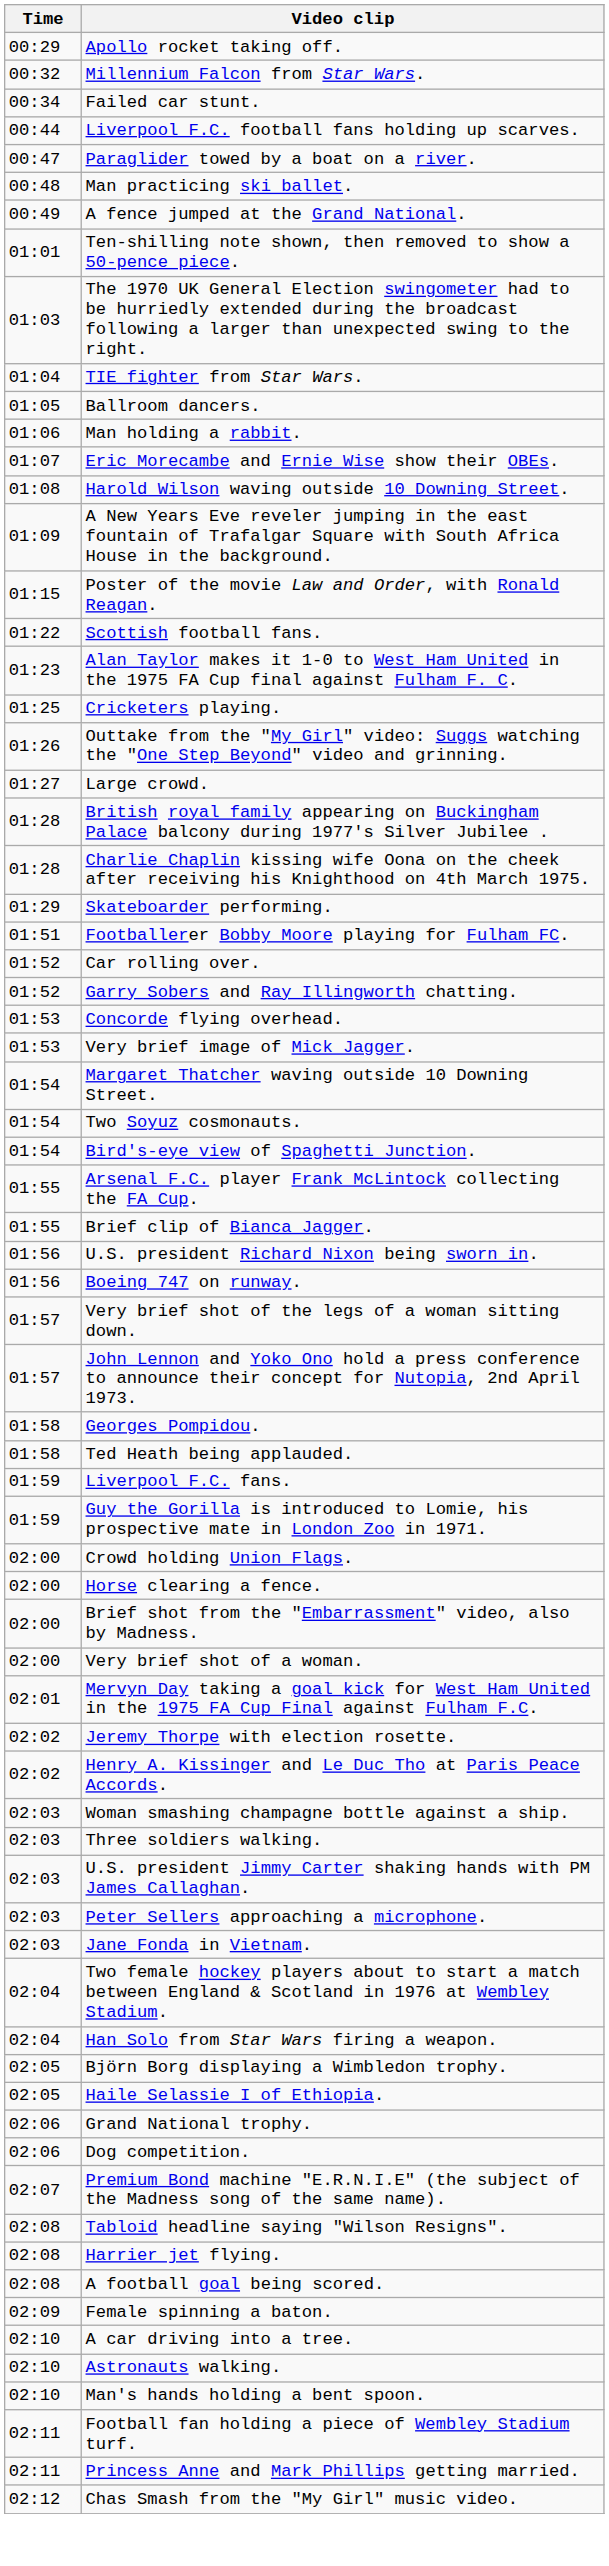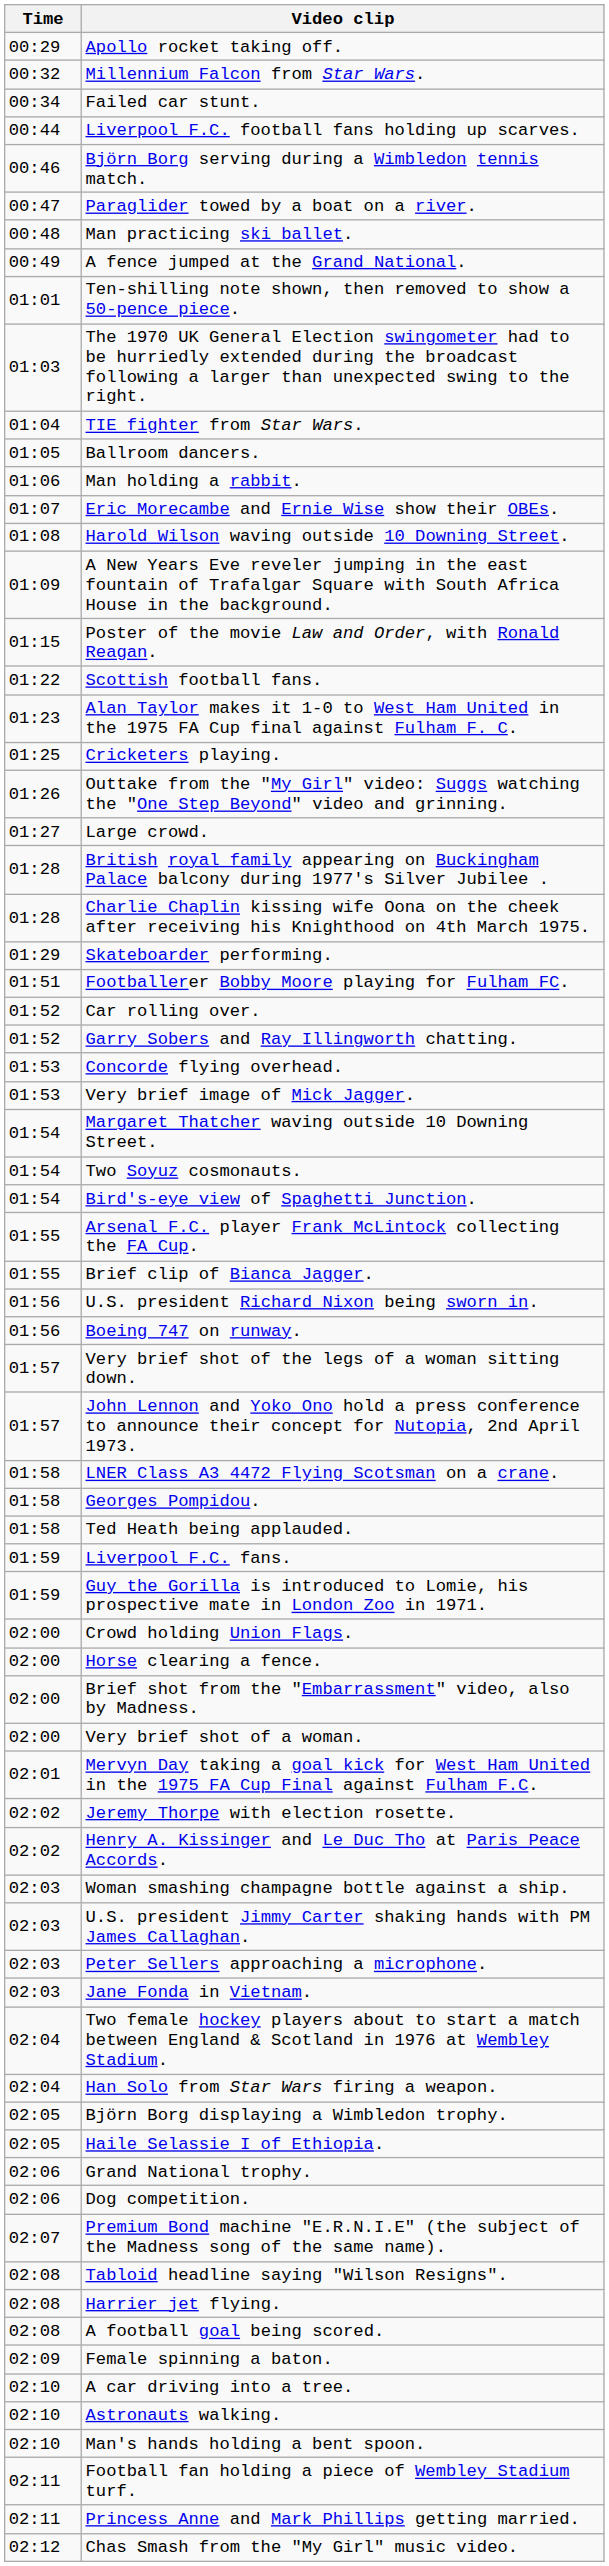 <table class="wikitable">
 <tr>
 <th style="width: 4em">Time</th>
 <th style="width: 30em">Video clip</th>
 </tr>
 <tr>
 <td>00:29</td>
 <td><a href='#'>Apollo</a> rocket taking off.</td>
 </tr>
 <tr>
 <td>00:32</td>
 <td><a href='#'>Millennium Falcon</a> from <em><a href='#'>Star Wars</a></em>.</td>
 </tr>
 <tr>
 <td>00:34</td>
 <td>Failed car stunt.</td>
 </tr>
 <tr>
 <td>00:44</td>
 <td><a href='#'>Liverpool F.C.</a> football fans holding up scarves.</td>
+</tr>
+<tr>
+<td>00:46</td>
+<td><a href='#'>Björn Borg</a> serving during a <a href='#'>Wimbledon</a> <a href='#'>tennis</a> match.</td>
 </tr>
 <tr>
 <td>00:47</td>
 <td><a href='#'>Paraglider</a> towed by a boat on a <a href='#'>river</a>.</td>
 </tr>
 <tr>
 <td>00:48</td>
 <td>Man practicing <a href='#'>ski ballet</a>.</td>
 </tr>
 <tr>
 <td>00:49</td>
 <td>A fence jumped at the <a href='#'>Grand National</a>.</td>
 </tr>
 <tr>
 <td>01:01</td>
 <td>Ten-shilling note shown, then removed to show a <a href='#'>50-pence piece</a>.</td>
 </tr>
 <tr>
 <td>01:03</td>
 <td>The 1970 UK General Election <a href='#'>swingometer</a> had to be hurriedly extended during the broadcast following a larger than unexpected swing to the right.</td>
 </tr>
 <tr>
 <td>01:04</td>
 <td><a href='#'>TIE fighter</a> from <em>Star Wars</em>.</td>
 </tr>
 <tr>
 <td>01:05</td>
 <td>Ballroom dancers.</td>
 </tr>
 <tr>
 <td>01:06</td>
 <td>Man holding a <a href='#'>rabbit</a>.</td>
 </tr>
 <tr>
 <td>01:07</td>
 <td><a href='#'>Eric Morecambe</a> and <a href='#'>Ernie Wise</a> show their <a href='#'>OBEs</a>.</td>
 </tr>
 <tr>
 <td>01:08</td>
 <td><a href='#'>Harold Wilson</a> waving outside <a href='#'>10 Downing Street</a>.</td>
 </tr>
 <tr>
 <td>01:09</td>
 <td>A New Years Eve reveler jumping in the east fountain of Trafalgar Square with South Africa House in the background.</td>
 </tr>
 <tr>
 <td>01:15</td>
 <td>Poster of the movie <em>Law and Order</em>, with <a href='#'>Ronald Reagan</a>.</td>
 </tr>
 <tr>
 <td>01:22</td>
 <td><a href='#'>Scottish</a> football fans.</td>
 </tr>
 <tr>
 <td>01:23</td>
 <td><a href='#'>Alan Taylor</a> makes it 1-0 to <a href='#'>West Ham United</a> in the 1975 FA Cup final against <a href='#'>Fulham F. C</a>.</td>
 </tr>
 <tr>
 <td>01:25</td>
 <td><a href='#'>Cricketers</a> playing.</td>
 </tr>
 <tr>
 <td>01:26</td>
 <td>Outtake from the "<a href='#'>My Girl</a>" video: <a href='#'>Suggs</a> watching the "<a href='#'>One Step Beyond</a>" video and grinning.</td>
 </tr>
 <tr>
 <td>01:27</td>
 <td>Large crowd.</td>
 </tr>
 <tr>
 <td>01:28</td>
 <td><a href='#'>British</a> <a href='#'>royal family</a> appearing on <a href='#'>Buckingham Palace</a> balcony during 1977's Silver Jubilee .</td>
 </tr>
 <tr>
 <td>01:28</td>
 <td><a href='#'>Charlie Chaplin</a> kissing wife Oona on the cheek after receiving his Knighthood on 4th March 1975.</td>
 </tr>
 <tr>
 <td>01:29</td>
 <td><a href='#'>Skateboarder</a> performing.</td>
 </tr>
 <tr>
 <td>01:51</td>
 <td><a href='#'>Footballer</a>er <a href='#'>Bobby Moore</a> playing for <a href='#'>Fulham FC</a>.</td>
 </tr>
 <tr>
 <td>01:52</td>
 <td>Car rolling over.</td>
 </tr>
 <tr>
 <td>01:52</td>
 <td><a href='#'>Garry Sobers</a> and <a href='#'>Ray Illingworth</a> chatting.</td>
 </tr>
 <tr>
 <td>01:53</td>
 <td><a href='#'>Concorde</a> flying overhead.</td>
 </tr>
 <tr>
 <td>01:53</td>
 <td>Very brief image of <a href='#'>Mick Jagger</a>.</td>
 </tr>
 <tr>
 <td>01:54</td>
 <td><a href='#'>Margaret Thatcher</a> waving outside 10 Downing Street.</td>
 </tr>
 <tr>
 <td>01:54</td>
 <td>Two <a href='#'>Soyuz</a> cosmonauts.</td>
 </tr>
 <tr>
 <td>01:54</td>
 <td><a href='#'>Bird's-eye view</a> of <a href='#'>Spaghetti Junction</a>.</td>
 </tr>
 <tr>
 <td>01:55</td>
 <td><a href='#'>Arsenal F.C.</a> player <a href='#'>Frank McLintock</a> collecting the <a href='#'>FA Cup</a>.</td>
 </tr>
 <tr>
 <td>01:55</td>
 <td>Brief clip of <a href='#'>Bianca Jagger</a>.</td>
 </tr>
 <tr>
 <td>01:56</td>
 <td>U.S. president <a href='#'>Richard Nixon</a> being <a href='#'>sworn in</a>.</td>
 </tr>
 <tr>
 <td>01:56</td>
 <td><a href='#'>Boeing 747</a> on <a href='#'>runway</a>.</td>
 </tr>
 <tr>
 <td>01:57</td>
 <td>Very brief shot of the legs of a woman sitting down.</td>
 </tr>
 <tr>
 <td>01:57</td>
 <td><a href='#'>John Lennon</a> and <a href='#'>Yoko Ono</a> hold a press conference to announce their concept for <a href='#'>Nutopia</a>, 2nd April 1973.</td>
 </tr>
 <tr>
 <td>01:58</td>
+<td><a href='#'>LNER Class A3 4472 Flying Scotsman</a> on a <a href='#'>crane</a>.</td>
+</tr>
+<tr>
+<td>01:58</td>
 <td><a href='#'>Georges Pompidou</a>.</td>
 </tr>
 <tr>
 <td>01:58</td>
 <td>Ted Heath being applauded.</td>
 </tr>
 <tr>
 <td>01:59</td>
 <td><a href='#'>Liverpool F.C.</a> fans.</td>
 </tr>
 <tr>
 <td>01:59</td>
 <td><a href='#'>Guy the Gorilla</a> is introduced to Lomie, his prospective mate in <a href='#'>London Zoo</a> in 1971.</td>
 </tr>
 <tr>
 <td>02:00</td>
 <td>Crowd holding <a href='#'>Union Flags</a>.</td>
 </tr>
 <tr>
 <td>02:00</td>
 <td><a href='#'>Horse</a> clearing a fence.</td>
 </tr>
 <tr>
 <td>02:00</td>
 <td>Brief shot from the "<a href='#'>Embarrassment</a>" video, also by Madness.</td>
 </tr>
 <tr>
 <td>02:00</td>
 <td>Very brief shot of a woman.</td>
 </tr>
 <tr>
 <td>02:01</td>
 <td><a href='#'>Mervyn Day</a> taking a <a href='#'>goal kick</a> for <a href='#'>West Ham United</a> in the <a href='#'>1975 FA Cup Final</a> against <a href='#'>Fulham F.C</a>.</td>
 </tr>
 <tr>
 <td>02:02</td>
 <td><a href='#'>Jeremy Thorpe</a> with election rosette.</td>
 </tr>
 <tr>
 <td>02:02</td>
 <td><a href='#'>Henry A. Kissinger</a> and <a href='#'>Le Duc Tho</a> at <a href='#'>Paris Peace Accords</a>.</td>
 </tr>
 <tr>
 <td>02:03</td>
 <td>Woman smashing champagne bottle against a ship.</td>
-</tr>
-<tr>
-<td>02:03</td>
-<td>Three soldiers walking.</td>
 </tr>
 <tr>
 <td>02:03</td>
 <td>U.S. president <a href='#'>Jimmy Carter</a> shaking hands with PM <a href='#'>James Callaghan</a>.</td>
 </tr>
 <tr>
 <td>02:03</td>
 <td><a href='#'>Peter Sellers</a> approaching a <a href='#'>microphone</a>.</td>
 </tr>
 <tr>
 <td>02:03</td>
 <td><a href='#'>Jane Fonda</a> in <a href='#'>Vietnam</a>.</td>
 </tr>
 <tr>
 <td>02:04</td>
 <td>Two female <a href='#'>hockey</a> players about to start a match between England & Scotland in 1976 at <a href='#'>Wembley Stadium</a>.</td>
 </tr>
 <tr>
 <td>02:04</td>
 <td><a href='#'>Han Solo</a> from <em>Star Wars</em> firing a weapon.</td>
 </tr>
 <tr>
 <td>02:05</td>
 <td>Björn Borg displaying a Wimbledon trophy.</td>
 </tr>
 <tr>
 <td>02:05</td>
 <td><a href='#'>Haile Selassie I of Ethiopia</a>.</td>
 </tr>
 <tr>
 <td>02:06</td>
 <td>Grand National trophy.</td>
 </tr>
 <tr>
 <td>02:06</td>
 <td>Dog competition.</td>
 </tr>
 <tr>
 <td>02:07</td>
 <td><a href='#'>Premium Bond</a> machine "E.R.N.I.E" (the subject of the Madness song of the same name).</td>
 </tr>
 <tr>
 <td>02:08</td>
 <td><a href='#'>Tabloid</a> headline saying "Wilson Resigns".</td>
 </tr>
 <tr>
 <td>02:08</td>
 <td><a href='#'>Harrier jet</a> flying.</td>
 </tr>
 <tr>
 <td>02:08</td>
 <td>A football <a href='#'>goal</a> being scored.</td>
 </tr>
 <tr>
 <td>02:09</td>
 <td>Female spinning a baton.</td>
 </tr>
 <tr>
 <td>02:10</td>
 <td>A car driving into a tree.</td>
 </tr>
 <tr>
 <td>02:10</td>
 <td><a href='#'>Astronauts</a> walking.</td>
 </tr>
 <tr>
 <td>02:10</td>
 <td>Man's hands holding a bent spoon.</td>
 </tr>
 <tr>
 <td>02:11</td>
 <td>Football fan holding a piece of <a href='#'>Wembley Stadium</a> turf.</td>
 </tr>
 <tr>
 <td>02:11</td>
 <td><a href='#'>Princess Anne</a> and <a href='#'>Mark Phillips</a> getting married.</td>
 </tr>
 <tr>
 <td>02:12</td>
 <td>Chas Smash from the "My Girl" music video.</td>
 </tr>
 <tr>
 </tr>
 </table>
